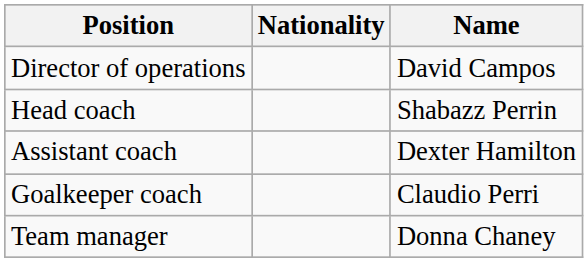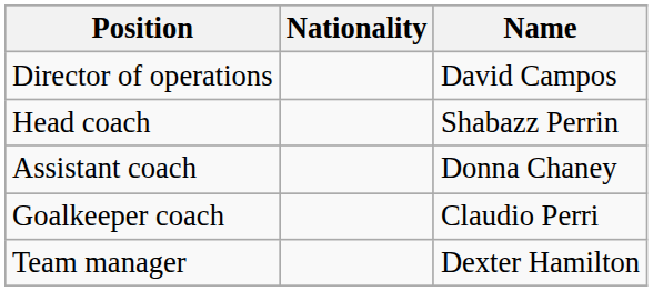 <table class="wikitable">
 <tr>
 <th>Position</th>
 <th>Nationality</th>
 <th>Name</th>
 </tr>
 <tr>
 <td>Director of operations</td>
 <td></td>
 <td>David Campos</td>
 </tr>
 <tr>
 <td>Head coach</td>
 <td></td>
 <td>Shabazz Perrin</td>
 </tr>
 <tr>
 <td>Assistant coach</td>
 <td></td>
-<td>Dexter Hamilton</td>
+<td>Donna Chaney</td>
 </tr>
 <tr>
 <td>Goalkeeper coach</td>
 <td></td>
 <td>Claudio Perri</td>
 </tr>
 <tr>
 <td>Team manager</td>
 <td></td>
-<td>Donna Chaney</td>
+<td>Dexter Hamilton</td>
 </tr>
 </table>
